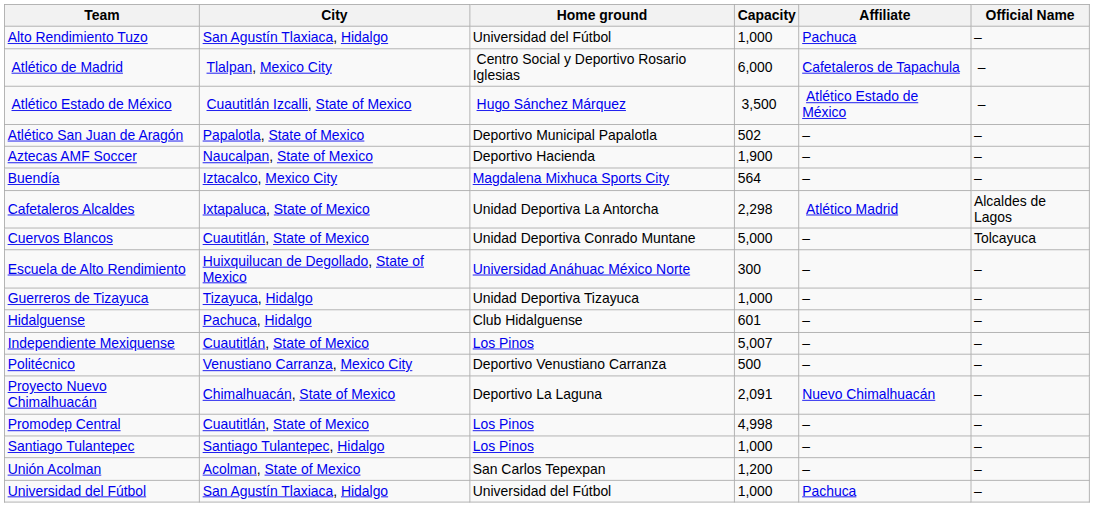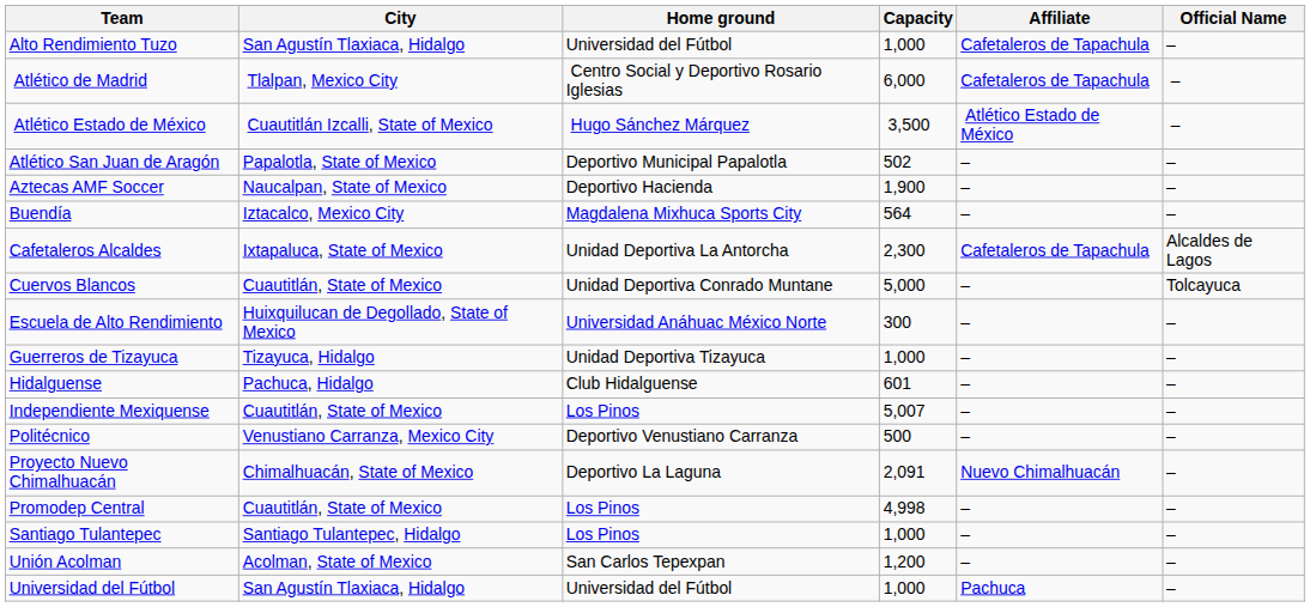 <table class="wikitable sortable">
 <tr>
 <th>Team</th>
 <th>City</th>
 <th>Home ground</th>
 <th>Capacity</th>
 <th>Affiliate</th>
 <th>Official Name</th>
 </tr>
 <tr>
 <td><a href='#'>Alto Rendimiento Tuzo</a></td>
 <td><a href='#'>San Agustín Tlaxiaca</a>, <a href='#'>Hidalgo</a></td>
 <td>Universidad del Fútbol</td>
 <td>1,000</td>
-<td><a href='#'>Pachuca</a></td>
+<td><a href='#'>Cafetaleros de Tapachula</a></td>
 <td>–</td>
 </tr>
 <tr>
 <td> <a href='#'>Atlético de Madrid</a> </td>
 <td> <a href='#'>Tlalpan</a>, <a href='#'>Mexico City</a> </td>
 <td> Centro Social y Deportivo Rosario Iglesias</td>
 <td>6,000 </td>
 <td><a href='#'>Cafetaleros de Tapachula</a></td>
 <td> –</td>
 </tr>
 <tr>
 <td> <a href='#'>Atlético Estado de México</a> </td>
 <td> <a href='#'>Cuautitlán Izcalli</a>, <a href='#'>State of Mexico</a> </td>
 <td> <a href='#'>Hugo Sánchez Márquez</a> </td>
 <td> 3,500</td>
 <td> <a href='#'>Atlético Estado de México</a> </td>
 <td> –</td>
 </tr>
 <tr>
 <td><a href='#'>Atlético San Juan de Aragón</a></td>
 <td><a href='#'>Papalotla</a>, <a href='#'>State of Mexico</a></td>
 <td>Deportivo Municipal Papalotla</td>
 <td>502</td>
 <td>–</td>
 <td>–</td>
 </tr>
 <tr>
 <td><a href='#'>Aztecas AMF Soccer</a></td>
 <td><a href='#'>Naucalpan</a>, <a href='#'>State of Mexico</a></td>
 <td>Deportivo Hacienda</td>
 <td>1,900</td>
 <td>–</td>
 <td>–</td>
 </tr>
 <tr>
 <td><a href='#'>Buendía</a></td>
 <td><a href='#'>Iztacalco</a>, <a href='#'>Mexico City</a></td>
 <td><a href='#'>Magdalena Mixhuca Sports City</a></td>
 <td>564</td>
 <td>–</td>
 <td>–</td>
 </tr>
 <tr>
 <td><a href='#'>Cafetaleros Alcaldes</a></td>
 <td><a href='#'>Ixtapaluca</a>, <a href='#'>State of Mexico</a></td>
 <td>Unidad Deportiva La Antorcha</td>
-<td>2,298</td>
-<td> <a href='#'>Atlético Madrid</a> </td>
+<td>2,300</td>
+<td><a href='#'>Cafetaleros de Tapachula</a></td>
 <td>Alcaldes de Lagos</td>
 </tr>
 <tr>
 <td><a href='#'>Cuervos Blancos</a></td>
 <td><a href='#'>Cuautitlán</a>, <a href='#'>State of Mexico</a></td>
 <td>Unidad Deportiva Conrado Muntane</td>
 <td>5,000</td>
 <td>–</td>
 <td>Tolcayuca</td>
 </tr>
 <tr>
 <td><a href='#'>Escuela de Alto Rendimiento</a></td>
 <td><a href='#'>Huixquilucan de Degollado</a>, <a href='#'>State of Mexico</a></td>
 <td><a href='#'>Universidad Anáhuac México Norte</a></td>
 <td>300</td>
 <td>–</td>
 <td>–</td>
 </tr>
 <tr>
 <td><a href='#'>Guerreros de Tizayuca</a></td>
 <td><a href='#'>Tizayuca</a>, <a href='#'>Hidalgo</a></td>
 <td>Unidad Deportiva Tizayuca</td>
 <td>1,000</td>
 <td>–</td>
 <td>–</td>
 </tr>
 <tr>
 <td><a href='#'>Hidalguense</a></td>
 <td><a href='#'>Pachuca</a>, <a href='#'>Hidalgo</a></td>
 <td>Club Hidalguense</td>
 <td>601</td>
 <td>–</td>
 <td>–</td>
 </tr>
 <tr>
 <td><a href='#'>Independiente Mexiquense</a></td>
 <td><a href='#'>Cuautitlán</a>, <a href='#'>State of Mexico</a></td>
 <td><a href='#'>Los Pinos</a></td>
 <td>5,007</td>
 <td>–</td>
 <td>–</td>
 </tr>
 <tr>
 <td><a href='#'>Politécnico</a></td>
 <td><a href='#'>Venustiano Carranza</a>, <a href='#'>Mexico City</a></td>
 <td>Deportivo Venustiano Carranza</td>
 <td>500</td>
 <td>–</td>
 <td>–</td>
 </tr>
 <tr>
 <td><a href='#'>Proyecto Nuevo Chimalhuacán</a></td>
 <td><a href='#'>Chimalhuacán</a>, <a href='#'>State of Mexico</a></td>
 <td>Deportivo La Laguna</td>
 <td>2,091</td>
 <td><a href='#'>Nuevo Chimalhuacán</a></td>
 <td>–</td>
 </tr>
 <tr>
 <td><a href='#'>Promodep Central</a></td>
 <td><a href='#'>Cuautitlán</a>, <a href='#'>State of Mexico</a></td>
 <td><a href='#'>Los Pinos</a></td>
 <td>4,998</td>
 <td>–</td>
 <td>–</td>
 </tr>
 <tr>
 <td><a href='#'>Santiago Tulantepec</a></td>
 <td><a href='#'>Santiago Tulantepec</a>, <a href='#'>Hidalgo</a></td>
 <td><a href='#'>Los Pinos</a></td>
 <td>1,000</td>
 <td>–</td>
 <td>–</td>
 </tr>
 <tr>
 <td><a href='#'>Unión Acolman</a></td>
 <td><a href='#'>Acolman</a>, <a href='#'>State of Mexico</a></td>
 <td>San Carlos Tepexpan</td>
 <td>1,200</td>
 <td>–</td>
 <td>–</td>
 </tr>
 <tr>
 <td><a href='#'>Universidad del Fútbol</a></td>
 <td><a href='#'>San Agustín Tlaxiaca</a>, <a href='#'>Hidalgo</a></td>
 <td>Universidad del Fútbol</td>
 <td>1,000</td>
 <td><a href='#'>Pachuca</a></td>
 <td>–</td>
 </tr>
 </table>
